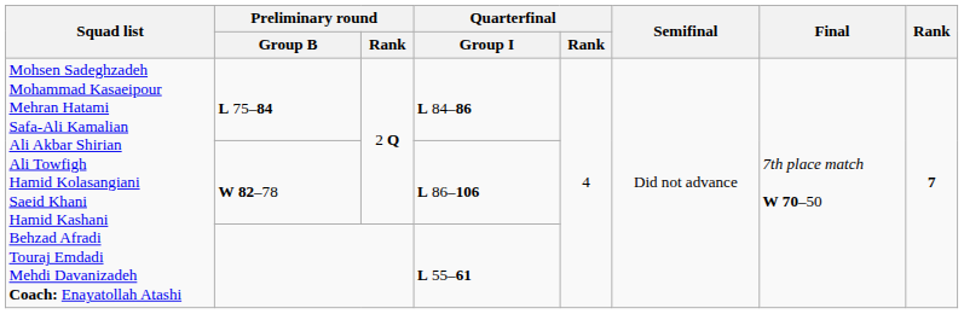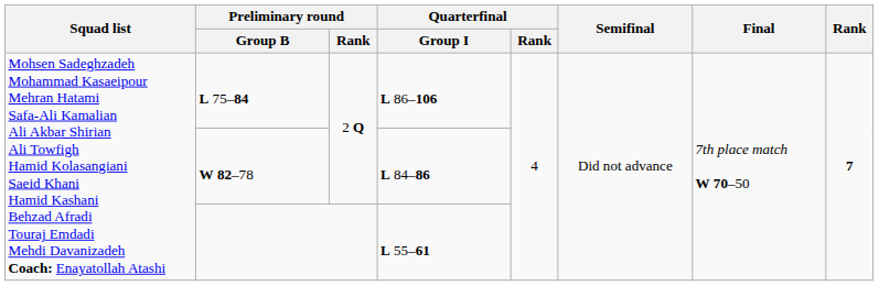 <table class="wikitable" width="98%" style="text-align:left; font-size:90%">
 <tr>
 <th rowspan="2" width="20%">Squad list</th>
 <th colspan="2">Preliminary round</th>
 <th colspan="2">Quarterfinal</th>
 <th rowspan="2" width="14%">Semifinal</th>
 <th rowspan="2" width="14%">Final</th>
 <th rowspan="2" width="5%">Rank</th>
 </tr>
 <tr>
 <th width="14%">Group B</th>
 <th width="5%">Rank</th>
 <th width="14%">Group I</th>
 <th width="5%">Rank</th>
 </tr>
 <tr>
 <td rowspan="3"><a href='#'>Mohsen Sadeghzadeh</a><br> <a href='#'>Mohammad Kasaeipour</a><br> <a href='#'>Mehran Hatami</a><br> <a href='#'>Safa-Ali Kamalian</a><br> <a href='#'>Ali Akbar Shirian</a><br> <a href='#'>Ali Towfigh</a><br> <a href='#'>Hamid Kolasangiani</a><br> <a href='#'>Saeid Khani</a><br> <a href='#'>Hamid Kashani</a><br> <a href='#'>Behzad Afradi</a><br> <a href='#'>Touraj Emdadi</a><br> <a href='#'>Mehdi Davanizadeh</a><br> <strong>Coach:</strong> <a href='#'>Enayatollah Atashi</a></td>
 <td><br><strong>L</strong> 75–<strong>84</strong></td>
 <td rowspan="2" align=center>2 <strong>Q</strong></td>
-<td><br><strong>L</strong> 84–<strong>86</strong></td>
+<td><br><strong>L</strong> 86–<strong>106</strong></td>
 <td rowspan="3" align=center>4</td>
 <td rowspan="3"  align=center>Did not advance</td>
 <td rowspan="3"><em>7th place match</em><br><br><strong>W</strong> <strong>70</strong>–50</td>
 <td rowspan="3" align="center"><strong>7</strong></td>
 </tr>
 <tr>
 <td><br><strong>W</strong> <strong>82</strong>–78</td>
-<td><br><strong>L</strong> 86–<strong>106</strong></td>
+<td><br><strong>L</strong> 84–<strong>86</strong></td>
 </tr>
 <tr>
 <td colspan="2"></td>
 <td><br><strong>L</strong> 55–<strong>61</strong></td>
 </tr>
 </table>
